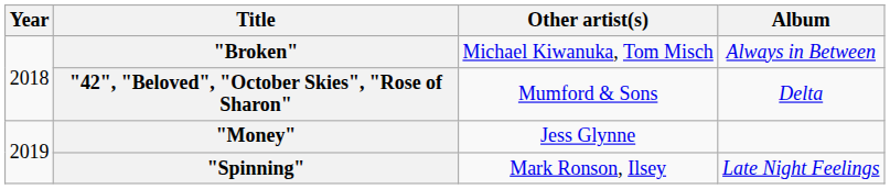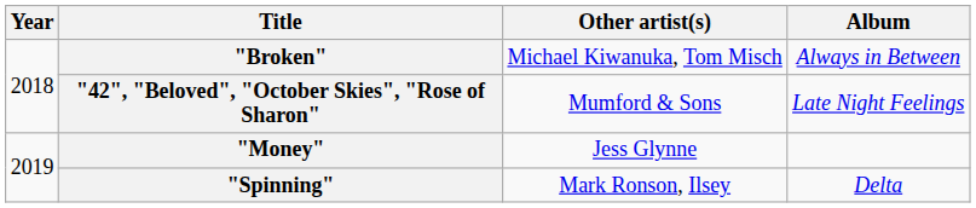 <table class="wikitable plainrowheaders" style="text-align:center;">
 <tr>
 <th scope="col">Year</th>
 <th scope="col" style="width:20em;">Title</th>
 <th scope="col">Other artist(s)</th>
 <th scope="col">Album</th>
 </tr>
 <tr>
 <td rowspan="2">2018</td>
 <th scope="row">"Broken"</th>
 <td><a href='#'>Michael Kiwanuka</a>, <a href='#'>Tom Misch</a></td>
 <td><em><a href='#'>Always in Between</a></em></td>
 </tr>
 <tr>
 <th scope="row">"42", "Beloved", "October Skies", "Rose of Sharon"</th>
 <td><a href='#'>Mumford & Sons</a></td>
-<td><em><a href='#'>Delta</a></em></td>
+<td><em><a href='#'>Late Night Feelings</a></em></td>
 </tr>
 <tr>
 <td rowspan="2">2019</td>
 <th scope="row">"Money"</th>
 <td><a href='#'>Jess Glynne</a></td>
 <td></td>
 </tr>
 <tr>
 <th scope="row">"Spinning"</th>
 <td><a href='#'>Mark Ronson</a>, <a href='#'>Ilsey</a></td>
-<td><em><a href='#'>Late Night Feelings</a></em></td>
+<td><em><a href='#'>Delta</a></em></td>
 </tr>
 </table>
